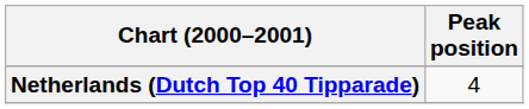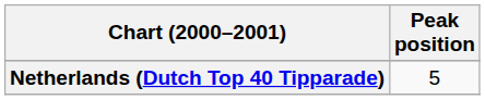 <table class="wikitable sortable plainrowheaders" style="text-align:center">
 <tr>
 <th scope="col">Chart (2000–2001)</th>
 <th scope="col">Peak<br>position</th>
 </tr>
 <tr>
 </tr>
 <tr>
 </tr>
 <tr>
 <th scope="row">Netherlands (<a href='#'>Dutch Top 40 Tipparade</a>)</th>
-<td>4</td>
+<td>5</td>
 </tr>
 <tr>
 </tr>
 <tr>
 </tr>
 <tr>
 </tr>
 <tr>
 </tr>
 <tr>
 </tr>
 <tr>
 </tr>
 <tr>
 </tr>
 <tr>
 </tr>
 <tr>
 </tr>
 <tr>
 </tr>
 <tr>
 </tr>
 </table>
